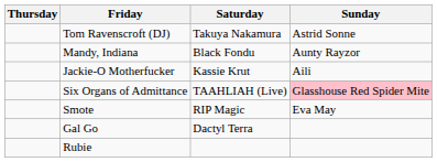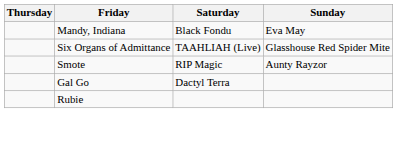 <table class="wikitable">
 <tr>
 <th>Thursday</th>
 <th>Friday</th>
 <th>Saturday</th>
 <th>Sunday</th>
 </tr>
 <tr>
 <td></td>
-<td>Tom Ravenscroft (DJ)</td>
-<td>Takuya Nakamura</td>
-<td>Astrid Sonne</td>
-</tr>
-<tr>
-<td></td>
 <td>Mandy, Indiana</td>
 <td>Black Fondu</td>
-<td>Aunty Rayzor</td>
-</tr>
-<tr>
-<td></td>
-<td>Jackie-O Motherfucker</td>
-<td>Kassie Krut</td>
-<td>Aili</td>
+<td>Eva May</td>
 </tr>
 <tr>
 <td></td>
 <td>Six Organs of Admittance</td>
 <td>TAAHLIAH (Live)</td>
-<td style="background: pink;">Glasshouse Red Spider Mite</td>
+<td>Glasshouse Red Spider Mite</td>
 </tr>
 <tr>
 <td></td>
 <td>Smote</td>
 <td>RIP Magic</td>
-<td>Eva May</td>
+<td>Aunty Rayzor</td>
 </tr>
 <tr>
 <td></td>
 <td>Gal Go</td>
 <td>Dactyl Terra</td>
 <td></td>
 </tr>
 <tr>
 <td></td>
 <td>Rubie</td>
 <td></td>
 <td></td>
 </tr>
 </table>
